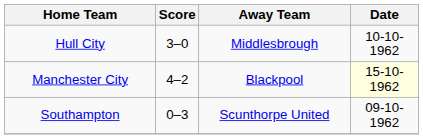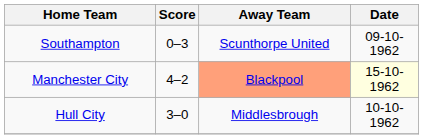 <table class="wikitable" style="text-align:center;">
 <tr>
 <th width=175>Home Team</th>
 <th width=20>Score</th>
 <th width=175>Away Team</th>
 <th width= 75>Date</th>
 </tr>
 <tr>
+<td><a href='#'>Southampton</a></td>
+<td>0–3</td>
+<td><a href='#'>Scunthorpe United</a></td>
+<td>09-10-1962</td>
+</tr>
+<tr>
+<td><a href='#'>Manchester City</a></td>
+<td>4–2</td>
+<td style="background: lightsalmon;"><a href='#'>Blackpool</a></td>
+<td style="background: lightyellow;">15-10-1962</td>
+</tr>
+<tr>
 <td><a href='#'>Hull City</a></td>
 <td>3–0</td>
 <td><a href='#'>Middlesbrough</a></td>
 <td>10-10-1962</td>
 </tr>
 <tr>
-<td><a href='#'>Manchester City</a></td>
-<td>4–2</td>
-<td><a href='#'>Blackpool</a></td>
-<td style="background: lightyellow;">15-10-1962</td>
-</tr>
-<tr>
-<td><a href='#'>Southampton</a></td>
-<td>0–3</td>
-<td><a href='#'>Scunthorpe United</a></td>
-<td>09-10-1962</td>
-</tr>
-<tr>
 </tr>
 </table>
